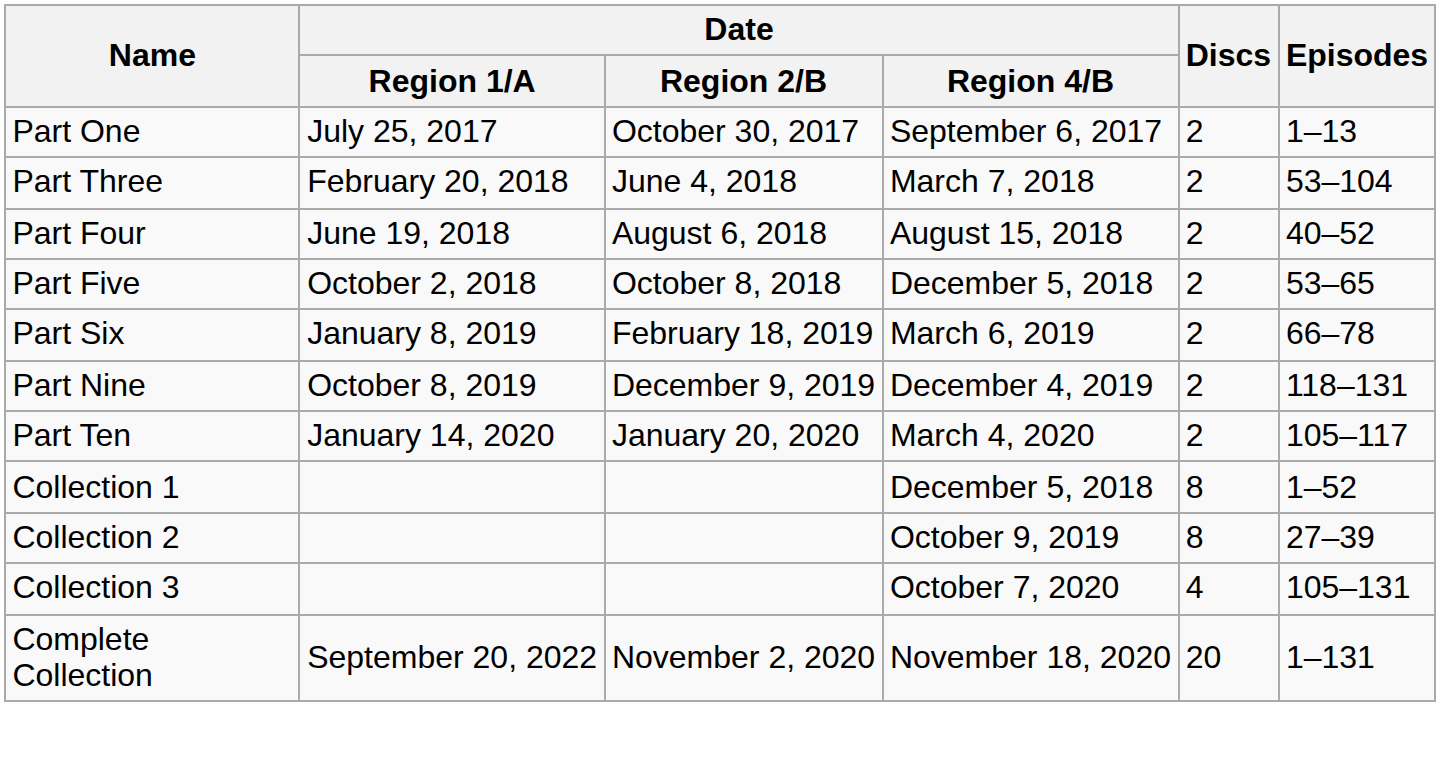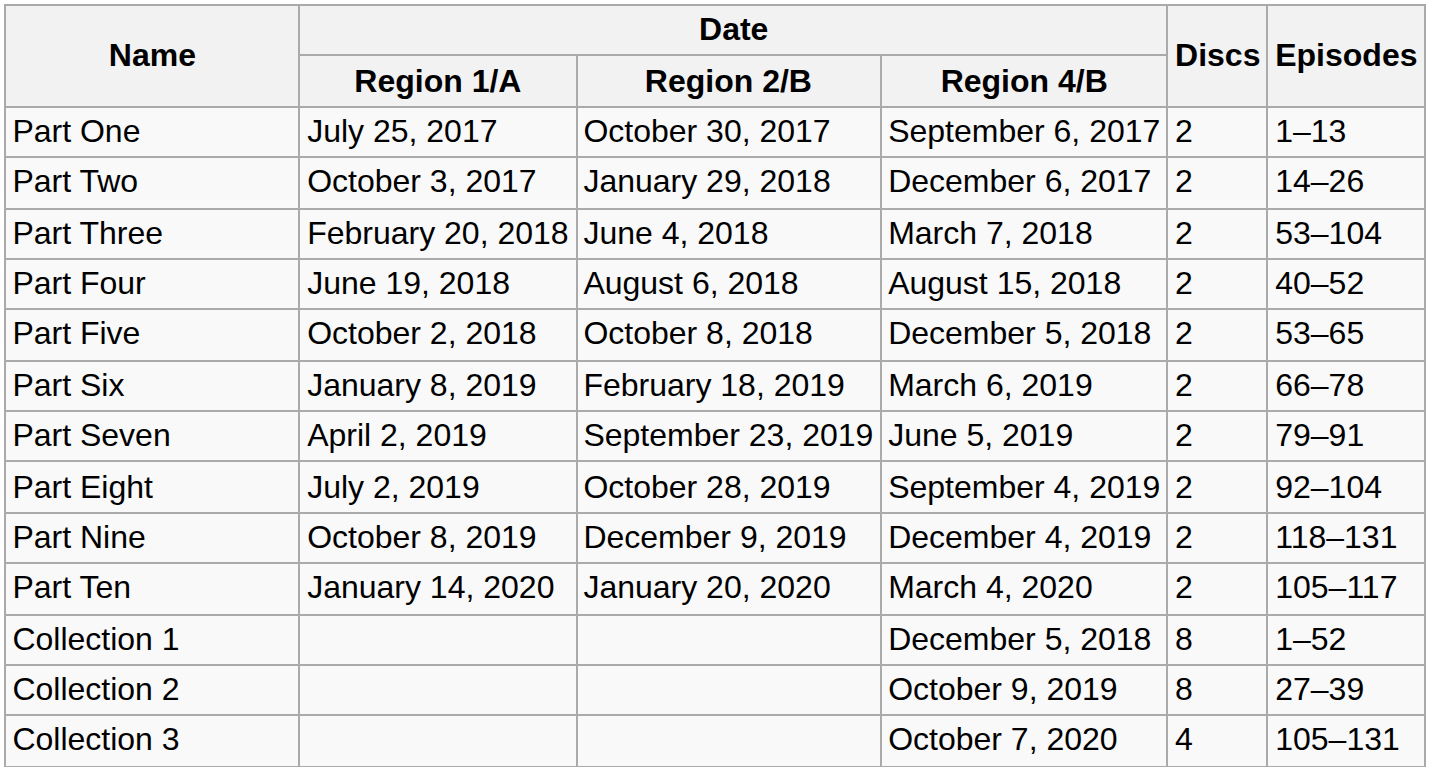 <table class="wikitable">
 <tr>
 <th rowspan="2" style="width: 140px;">Name</th>
 <th colspan="3" style="width: 140px;">Date</th>
 <th rowspan="2">Discs</th>
 <th rowspan="2">Episodes</th>
 </tr>
 <tr>
 <th scope="col">Region 1/A</th>
 <th scope="col">Region 2/B</th>
 <th scope="col">Region 4/B</th>
 </tr>
 <tr>
 <td>Part One</td>
 <td><div>July 25, 2017</div></td>
 <td><div>October 30, 2017</div></td>
 <td><div>September 6, 2017</div></td>
 <td>2</td>
 <td><div>1–13</div></td>
+</tr>
+<tr>
+<td>Part Two</td>
+<td><div>October 3, 2017</div></td>
+<td><div>January 29, 2018</div></td>
+<td><div>December 6, 2017</div></td>
+<td>2</td>
+<td><div>14–26</div></td>
 </tr>
 <tr>
 <td>Part Three</td>
 <td><div>February 20, 2018</div></td>
 <td><div>June 4, 2018</div></td>
 <td><div>March 7, 2018</div></td>
 <td>2</td>
 <td><div>53–104</div></td>
 </tr>
 <tr>
 <td>Part Four</td>
 <td><div>June 19, 2018</div></td>
 <td><div>August 6, 2018</div></td>
 <td><div>August 15, 2018</div></td>
 <td>2</td>
 <td><div>40–52</div></td>
 </tr>
 <tr>
 <td>Part Five</td>
 <td><div>October 2, 2018</div></td>
 <td><div>October 8, 2018</div></td>
 <td><div>December 5, 2018</div></td>
 <td>2</td>
 <td><div>53–65</div></td>
 </tr>
 <tr>
 <td>Part Six</td>
 <td><div>January 8, 2019</div></td>
 <td><div>February 18, 2019</div></td>
 <td><div>March 6, 2019</div></td>
 <td>2</td>
 <td><div>66–78</div></td>
+</tr>
+<tr>
+<td>Part Seven</td>
+<td><div>April 2, 2019</div></td>
+<td><div>September 23, 2019</div></td>
+<td><div>June 5, 2019</div></td>
+<td>2</td>
+<td><div>79–91</div></td>
+</tr>
+<tr>
+<td>Part Eight</td>
+<td><div>July 2, 2019</div></td>
+<td><div>October 28, 2019</div></td>
+<td><div>September 4, 2019</div></td>
+<td>2</td>
+<td><div>92–104</div></td>
 </tr>
 <tr>
 <td>Part Nine</td>
 <td><div>October 8, 2019</div></td>
 <td><div>December 9, 2019</div></td>
 <td><div>December 4, 2019</div></td>
 <td>2</td>
 <td><div>118–131</div></td>
 </tr>
 <tr>
 <td>Part Ten</td>
 <td><div>January 14, 2020</div></td>
 <td><div>January 20, 2020</div></td>
 <td><div>March 4, 2020</div></td>
 <td>2</td>
 <td><div>105–117</div></td>
 </tr>
 <tr>
 <td>Collection 1</td>
 <td><div></div></td>
 <td><div></div></td>
 <td><div>December 5, 2018</div></td>
 <td>8</td>
 <td><div>1–52</div></td>
 </tr>
 <tr>
 <td>Collection 2</td>
 <td><div></div></td>
 <td><div></div></td>
 <td><div>October 9, 2019</div></td>
 <td>8</td>
 <td><div>27–39</div></td>
 </tr>
 <tr>
 <td>Collection 3</td>
 <td><div></div></td>
 <td><div></div></td>
 <td><div>October 7, 2020</div></td>
 <td>4</td>
 <td><div>105–131</div></td>
 </tr>
-<tr>
-<td>Complete Collection</td>
-<td><div>September 20, 2022</div></td>
-<td><div>November 2, 2020</div></td>
-<td><div>November 18, 2020</div></td>
-<td>20</td>
-<td><div>1–131</div></td>
-</tr>
 </table>
